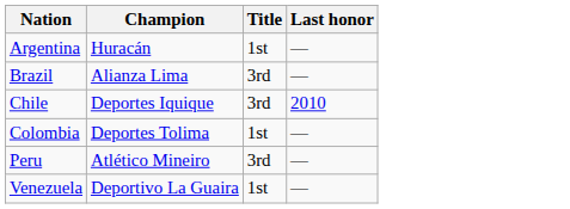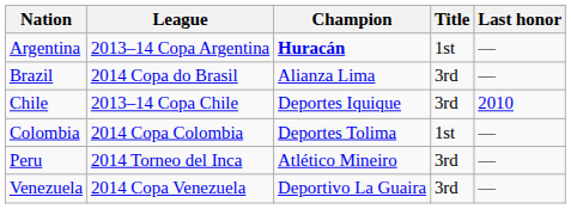 <table class="wikitable sortable">
 <tr>
 <th>Nation</th>
+<th>League</th>
 <th>Champion</th>
 <th>Title</th>
 <th>Last honor</th>
 </tr>
 <tr>
 <td> <a href='#'>Argentina</a></td>
-<td><a href='#'>Huracán</a></td>
+<td><a href='#'>2013–14 Copa Argentina</a></td>
+<td><strong><a href='#'>Huracán</a></strong></td>
 <td>1st</td>
 <td>—</td>
 </tr>
 <tr>
 <td> <a href='#'>Brazil</a></td>
+<td><a href='#'>2014 Copa do Brasil</a></td>
 <td><a href='#'>Alianza Lima</a></td>
 <td>3rd</td>
 <td>—</td>
 </tr>
 <tr>
 <td> <a href='#'>Chile</a></td>
+<td><a href='#'>2013–14 Copa Chile</a></td>
 <td><a href='#'>Deportes Iquique</a></td>
 <td>3rd</td>
 <td><a href='#'>2010</a></td>
 </tr>
 <tr>
 <td> <a href='#'>Colombia</a></td>
+<td><a href='#'>2014 Copa Colombia</a></td>
 <td><a href='#'>Deportes Tolima</a></td>
 <td>1st</td>
 <td>—</td>
 </tr>
 <tr>
 <td> <a href='#'>Peru</a></td>
+<td><a href='#'>2014 Torneo del Inca</a></td>
 <td><a href='#'>Atlético Mineiro</a></td>
 <td>3rd</td>
 <td>—</td>
 </tr>
 <tr>
 <td> <a href='#'>Venezuela</a></td>
+<td><a href='#'>2014 Copa Venezuela</a></td>
 <td><a href='#'>Deportivo La Guaira</a></td>
-<td>1st</td>
+<td>3rd</td>
 <td>—</td>
 </tr>
 </table>
